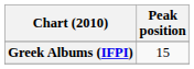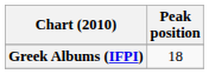 <table class="wikitable sortable plainrowheaders" style="text-align:center;" border="1">
 <tr>
 <th scope="col">Chart (2010)</th>
 <th scope="col">Peak<br>position</th>
 </tr>
 <tr>
 </tr>
 <tr>
 </tr>
 <tr>
 </tr>
 <tr>
 <th scope="row">Greek Albums (<a href='#'>IFPI</a>)</th>
-<td>15</td>
+<td>18</td>
 </tr>
 <tr>
 </tr>
 <tr>
 </tr>
 <tr>
 </tr>
 <tr>
 </tr>
 <tr>
 </tr>
 </table>
